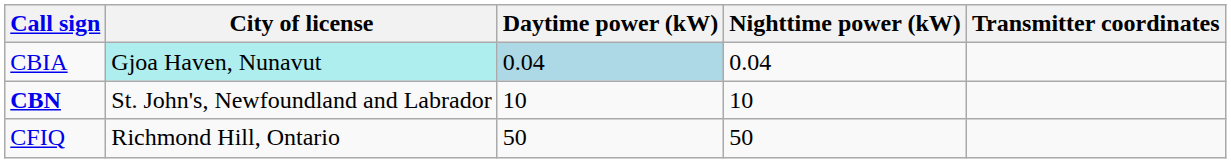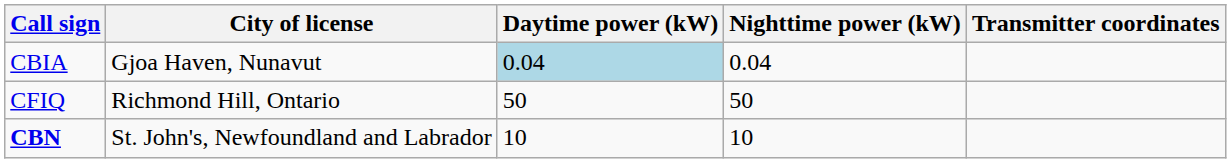 <table class="wikitable sortable">
 <tr>
 <th><a href='#'>Call sign</a></th>
 <th>City of license</th>
 <th>Daytime power (kW)</th>
 <th>Nighttime power (kW)</th>
 <th>Transmitter coordinates</th>
 </tr>
 <tr>
 <td><a href='#'>CBIA</a></td>
-<td style="background: paleturquoise;">Gjoa Haven, Nunavut</td>
+<td>Gjoa Haven, Nunavut</td>
 <td style="background: lightblue;">0.04</td>
 <td>0.04</td>
+<td></td>
+</tr>
+<tr>
+<td><a href='#'>CFIQ</a></td>
+<td>Richmond Hill, Ontario</td>
+<td>50</td>
+<td>50</td>
 <td></td>
 </tr>
 <tr>
 <td><strong><a href='#'>CBN</a></strong></td>
 <td>St. John's, Newfoundland and Labrador</td>
 <td>10</td>
 <td>10</td>
 <td></td>
 </tr>
-<tr>
-<td><a href='#'>CFIQ</a></td>
-<td>Richmond Hill, Ontario</td>
-<td>50</td>
-<td>50</td>
-<td></td>
-</tr>
 </table>
